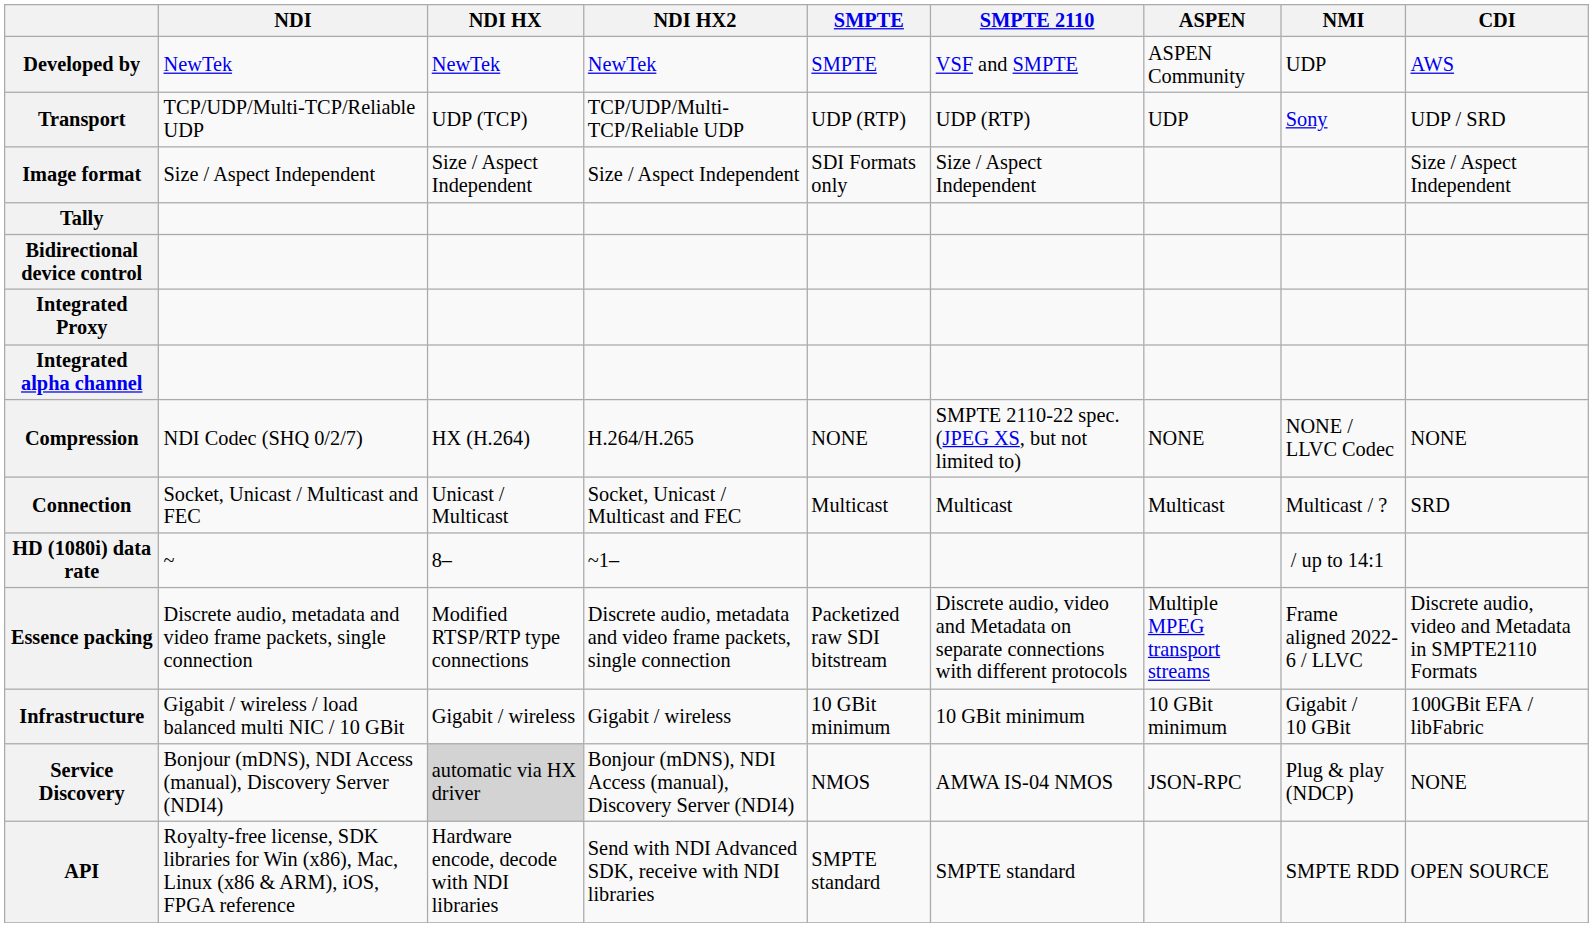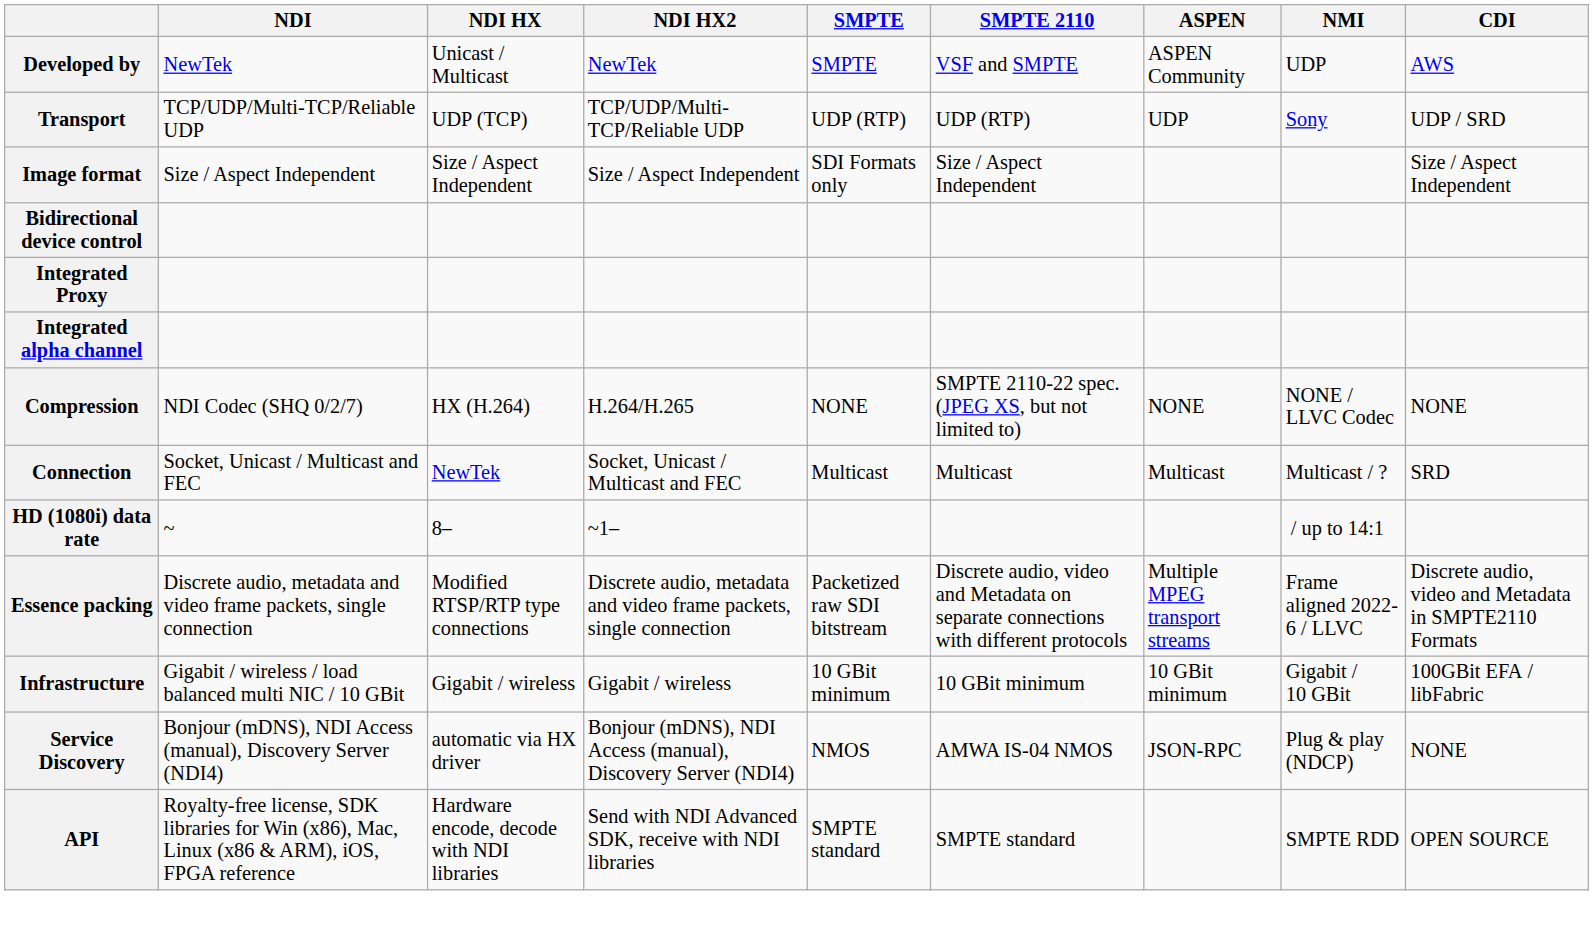 <table class="wikitable">
 <tr>
 <th></th>
 <th>NDI</th>
 <th>NDI HX</th>
 <th>NDI HX2</th>
 <th><a href='#'>SMPTE </a></th>
 <th><a href='#'>SMPTE 2110</a></th>
 <th>ASPEN</th>
 <th>NMI</th>
 <th>CDI</th>
 </tr>
 <tr>
 <th>Developed by</th>
 <td><a href='#'>NewTek</a></td>
-<td><a href='#'>NewTek</a></td>
+<td>Unicast / Multicast</td>
 <td><a href='#'>NewTek</a></td>
 <td><a href='#'>SMPTE</a></td>
 <td><a href='#'>VSF</a> and <a href='#'>SMPTE</a></td>
 <td>ASPEN Community</td>
 <td>UDP</td>
 <td><a href='#'>AWS</a></td>
 </tr>
 <tr>
 <th>Transport</th>
 <td>TCP/UDP/Multi-TCP/Reliable UDP</td>
 <td>UDP (TCP)</td>
 <td>TCP/UDP/Multi-TCP/Reliable UDP</td>
 <td>UDP (RTP)</td>
 <td>UDP (RTP)</td>
 <td>UDP</td>
 <td><a href='#'>Sony</a></td>
 <td>UDP / SRD</td>
 </tr>
 <tr>
 <th>Image format</th>
 <td>Size / Aspect Independent</td>
 <td>Size / Aspect Independent</td>
 <td>Size / Aspect Independent</td>
 <td>SDI Formats only</td>
 <td>Size / Aspect Independent</td>
 <td></td>
 <td></td>
 <td>Size / Aspect Independent</td>
-</tr>
-<tr>
-<th>Tally</th>
-<td></td>
-<td></td>
-<td></td>
-<td></td>
-<td></td>
-<td></td>
-<td></td>
-<td></td>
 </tr>
 <tr>
 <th>Bidirectional device control</th>
 <td></td>
 <td></td>
 <td></td>
 <td></td>
 <td></td>
 <td></td>
 <td></td>
 <td></td>
 </tr>
 <tr>
 <th>Integrated Proxy</th>
 <td></td>
 <td></td>
 <td></td>
 <td></td>
 <td></td>
 <td></td>
 <td></td>
 <td></td>
 </tr>
 <tr>
 <th>Integrated <a href='#'>alpha channel</a></th>
 <td></td>
 <td></td>
 <td></td>
 <td></td>
 <td></td>
 <td></td>
 <td></td>
 <td></td>
 </tr>
 <tr>
 <th>Compression</th>
 <td>NDI Codec (SHQ 0/2/7)</td>
 <td>HX (H.264)</td>
 <td>H.264/H.265</td>
 <td>NONE</td>
 <td>SMPTE 2110-22 spec.(<a href='#'>JPEG XS</a>, but not limited to)</td>
 <td>NONE</td>
 <td>NONE / LLVC Codec</td>
 <td>NONE</td>
 </tr>
 <tr>
 <th>Connection</th>
 <td>Socket, Unicast / Multicast and FEC</td>
-<td>Unicast / Multicast</td>
+<td><a href='#'>NewTek</a></td>
 <td>Socket, Unicast / Multicast and FEC</td>
 <td>Multicast</td>
 <td>Multicast</td>
 <td>Multicast</td>
 <td>Multicast / ?</td>
 <td>SRD</td>
 </tr>
 <tr>
 <th>HD (1080i) data rate</th>
 <td>~</td>
 <td>8–</td>
 <td>~1–</td>
 <td></td>
 <td></td>
 <td></td>
 <td> / up to 14:1</td>
 <td></td>
 </tr>
 <tr>
 <th>Essence packing</th>
 <td>Discrete audio, metadata and video frame packets, single connection</td>
 <td>Modified RTSP/RTP type connections</td>
 <td>Discrete audio, metadata and video frame packets, single connection</td>
 <td>Packetized raw SDI bitstream</td>
 <td>Discrete audio, video and Metadata on separate connections with different protocols</td>
 <td>Multiple <a href='#'>MPEG transport streams</a></td>
 <td>Frame aligned 2022-6 / LLVC</td>
 <td>Discrete audio, video and Metadata in SMPTE2110 Formats</td>
 </tr>
 <tr>
 <th>Infrastructure</th>
 <td>Gigabit / wireless / load balanced multi NIC / 10 GBit</td>
 <td>Gigabit / wireless</td>
 <td>Gigabit / wireless</td>
 <td>10 GBit minimum</td>
 <td>10 GBit minimum</td>
 <td>10 GBit minimum</td>
 <td>Gigabit / 10 GBit</td>
 <td>100GBit EFA / libFabric</td>
 </tr>
 <tr>
 <th>Service Discovery</th>
 <td>Bonjour (mDNS), NDI Access (manual), Discovery Server (NDI4)</td>
-<td style="background: lightgrey;">automatic via HX driver</td>
+<td>automatic via HX driver</td>
 <td>Bonjour (mDNS), NDI Access (manual), Discovery Server (NDI4)</td>
 <td>NMOS</td>
 <td>AMWA IS-04 NMOS</td>
 <td>JSON-RPC</td>
 <td>Plug & play (NDCP)</td>
 <td>NONE</td>
 </tr>
 <tr>
 <th>API</th>
 <td>Royalty-free license, SDK libraries for Win (x86), Mac, Linux (x86 & ARM), iOS, FPGA reference</td>
 <td>Hardware encode, decode with NDI libraries</td>
 <td>Send with NDI Advanced SDK, receive with NDI libraries</td>
 <td>SMPTE standard</td>
 <td>SMPTE standard</td>
 <td></td>
 <td>SMPTE RDD</td>
 <td>OPEN SOURCE</td>
 </tr>
 </table>
